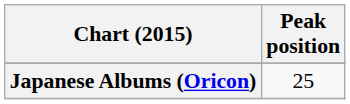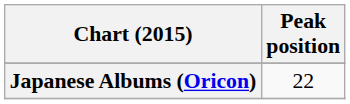 <table class="wikitable sortable plainrowheaders" style="text-align:center;">
 <tr>
 <th>Chart (2015)</th>
 <th>Peak<br>position</th>
 </tr>
 <tr>
 </tr>
 <tr>
 </tr>
 <tr>
 </tr>
 <tr>
 </tr>
 <tr>
 </tr>
 <tr>
 </tr>
 <tr>
 </tr>
 <tr>
 <th scope="row">Japanese Albums (<a href='#'>Oricon</a>)</th>
-<td align="center">25</td>
+<td align="center">22</td>
 </tr>
 <tr>
 </tr>
 <tr>
 </tr>
 <tr>
 </tr>
 <tr>
 </tr>
 <tr>
 </tr>
 <tr>
 </tr>
 <tr>
 </tr>
 </table>
